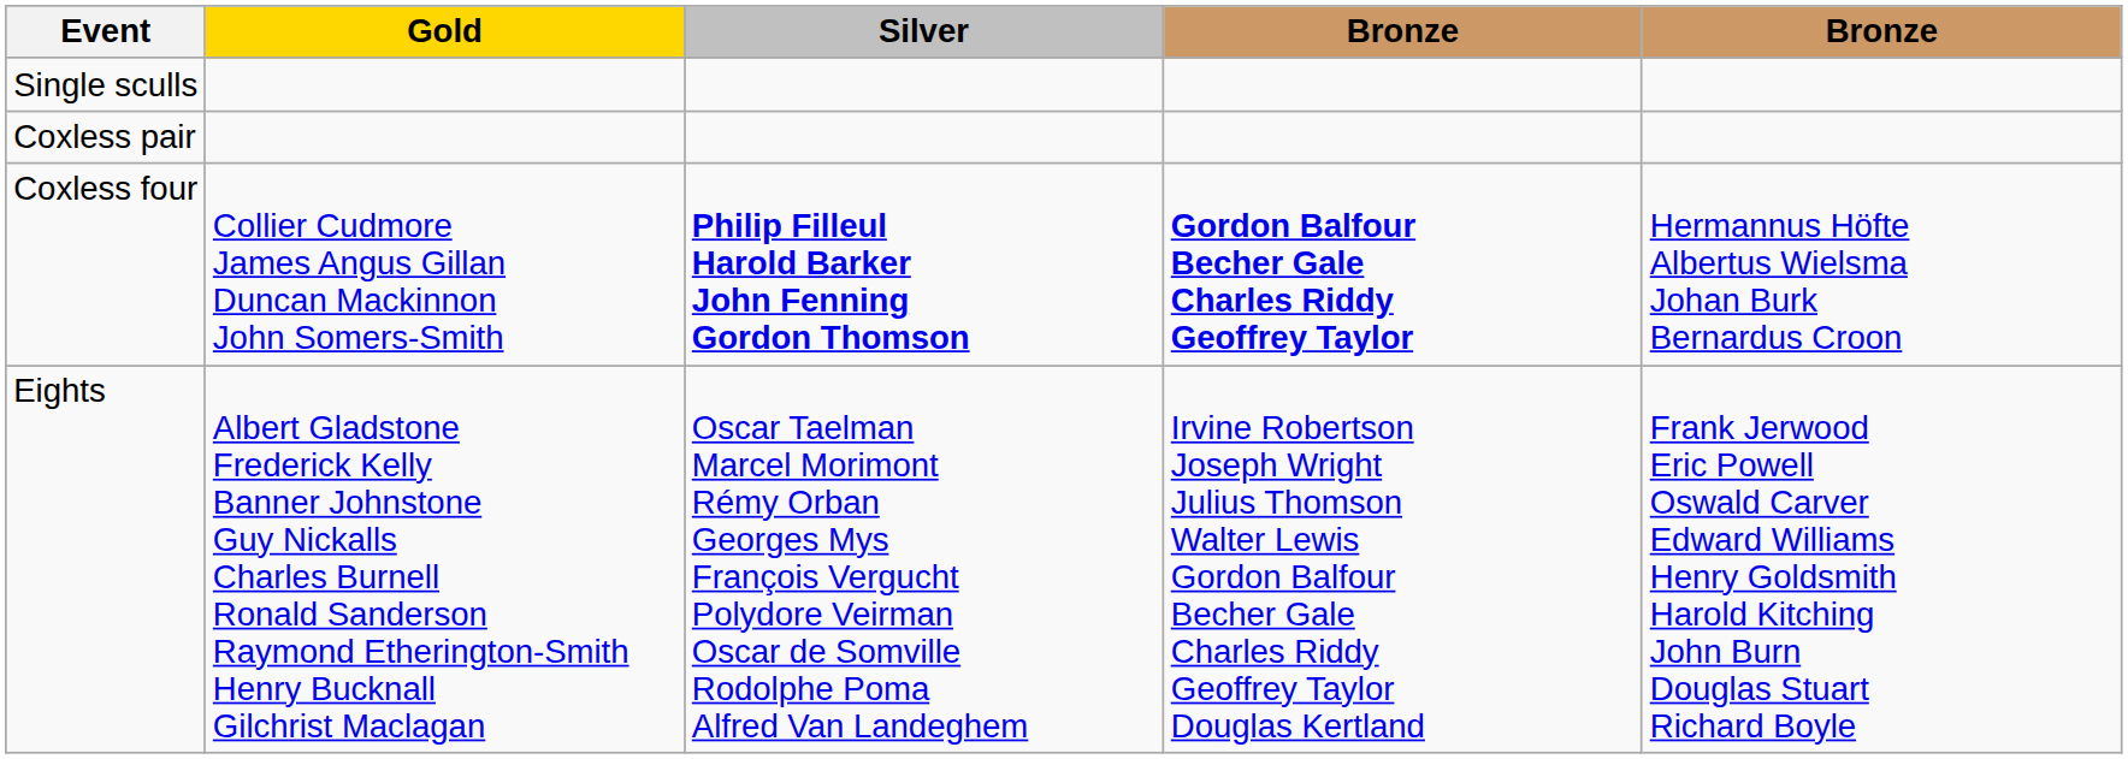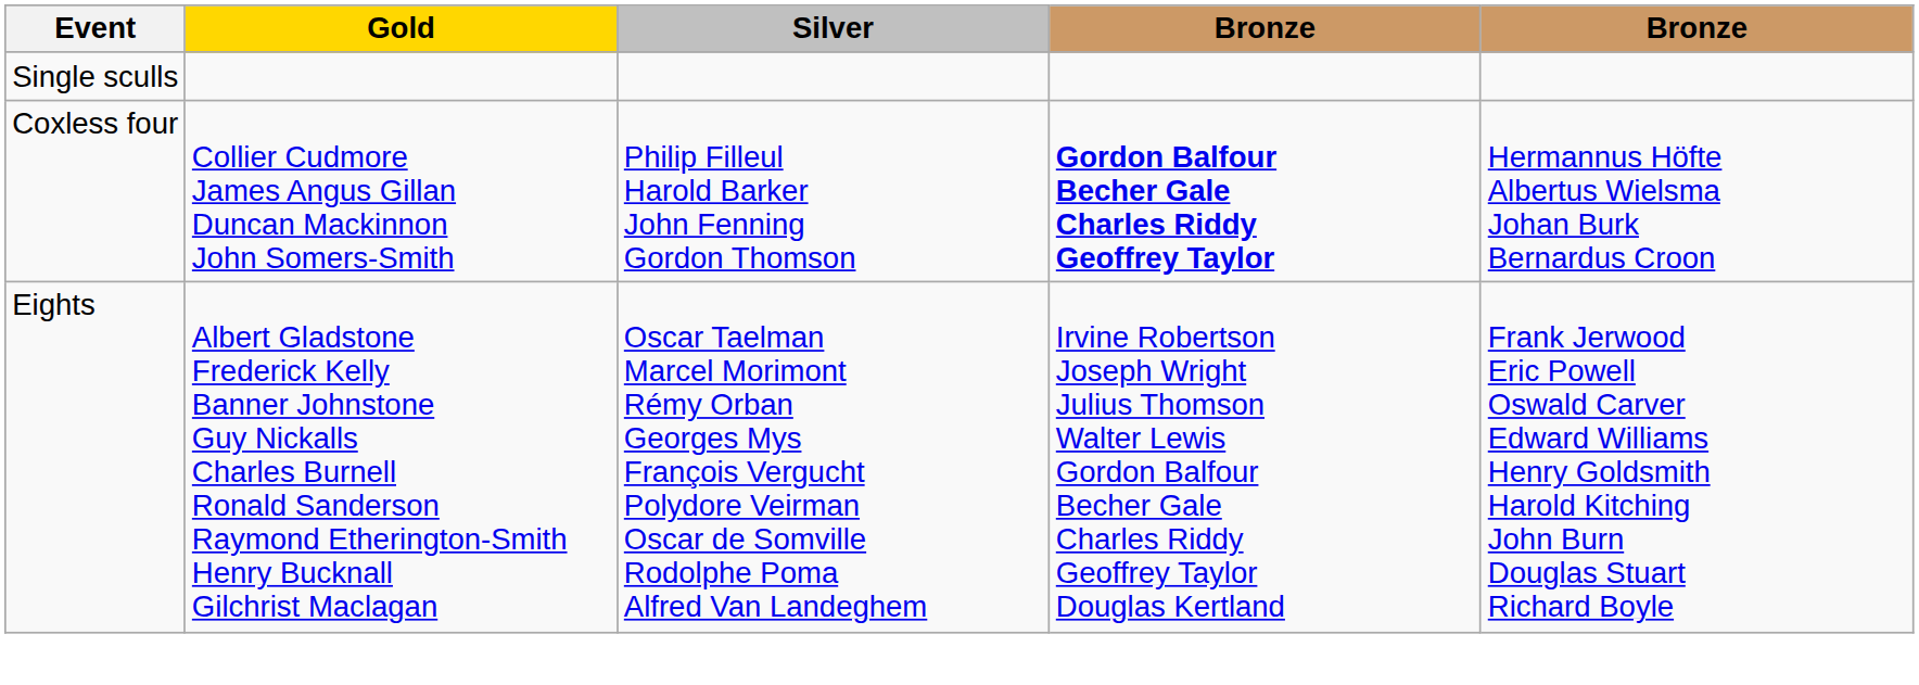 <table class=wikitable>
 <tr>
 <th>Event</th>
 <td align=center bgcolor=gold style="width:14em"><strong>Gold</strong></td>
 <td align=center bgcolor=silver style="width:14em"><strong>Silver</strong></td>
 <td align=center bgcolor=cc9966 style="width:14em"><strong>Bronze</strong></td>
 <td align=center bgcolor=cc9966 style="width:14em"><strong>Bronze</strong></td>
 </tr>
 <tr valign="top">
 <td>Single sculls<br></td>
 <td></td>
 <td></td>
 <td></td>
 <td></td>
 </tr>
 <tr valign="top">
-<td>Coxless pair<br></td>
-<td></td>
-<td></td>
-<td></td>
-<td></td>
-</tr>
-<tr valign="top">
 <td>Coxless four<br></td>
 <td><br><a href='#'>Collier Cudmore</a><br><a href='#'>James Angus Gillan</a><br><a href='#'>Duncan Mackinnon</a><br><a href='#'>John Somers-Smith</a></td>
-<td><strong><br><a href='#'>Philip Filleul</a><br><a href='#'>Harold Barker</a><br><a href='#'>John Fenning</a><br><a href='#'>Gordon Thomson</a></strong></td>
+<td><br><a href='#'>Philip Filleul</a><br><a href='#'>Harold Barker</a><br><a href='#'>John Fenning</a><br><a href='#'>Gordon Thomson</a></td>
 <td><strong><br><a href='#'>Gordon Balfour</a><br><a href='#'>Becher Gale</a><br><a href='#'>Charles Riddy</a><br><a href='#'>Geoffrey Taylor</a></strong></td>
 <td><br><a href='#'>Hermannus Höfte</a><br><a href='#'>Albertus Wielsma</a><br><a href='#'>Johan Burk</a><br><a href='#'>Bernardus Croon</a></td>
 </tr>
 <tr valign="top">
 <td>Eights<br></td>
 <td><br><a href='#'>Albert Gladstone</a><br><a href='#'>Frederick Kelly</a><br><a href='#'>Banner Johnstone</a><br><a href='#'>Guy Nickalls</a><br><a href='#'>Charles Burnell</a><br><a href='#'>Ronald Sanderson</a><br><a href='#'>Raymond Etherington-Smith</a><br><a href='#'>Henry Bucknall</a><br><a href='#'>Gilchrist Maclagan</a></td>
 <td><br><a href='#'>Oscar Taelman</a><br><a href='#'>Marcel Morimont</a><br><a href='#'>Rémy Orban</a><br><a href='#'>Georges Mys</a><br><a href='#'>François Vergucht</a><br><a href='#'>Polydore Veirman</a><br><a href='#'>Oscar de Somville</a><br><a href='#'>Rodolphe Poma</a><br><a href='#'>Alfred Van Landeghem</a></td>
 <td><br><a href='#'>Irvine Robertson</a><br><a href='#'>Joseph Wright</a><br><a href='#'>Julius Thomson</a><br><a href='#'>Walter Lewis</a><br><a href='#'>Gordon Balfour</a><br><a href='#'>Becher Gale</a><br><a href='#'>Charles Riddy</a><br><a href='#'>Geoffrey Taylor</a><br><a href='#'>Douglas Kertland</a></td>
 <td><br><a href='#'>Frank Jerwood</a><br><a href='#'>Eric Powell</a><br><a href='#'>Oswald Carver</a><br><a href='#'>Edward Williams</a><br><a href='#'>Henry Goldsmith</a><br><a href='#'>Harold Kitching</a><br><a href='#'>John Burn</a><br><a href='#'>Douglas Stuart</a><br><a href='#'>Richard Boyle</a></td>
 </tr>
 </table>
